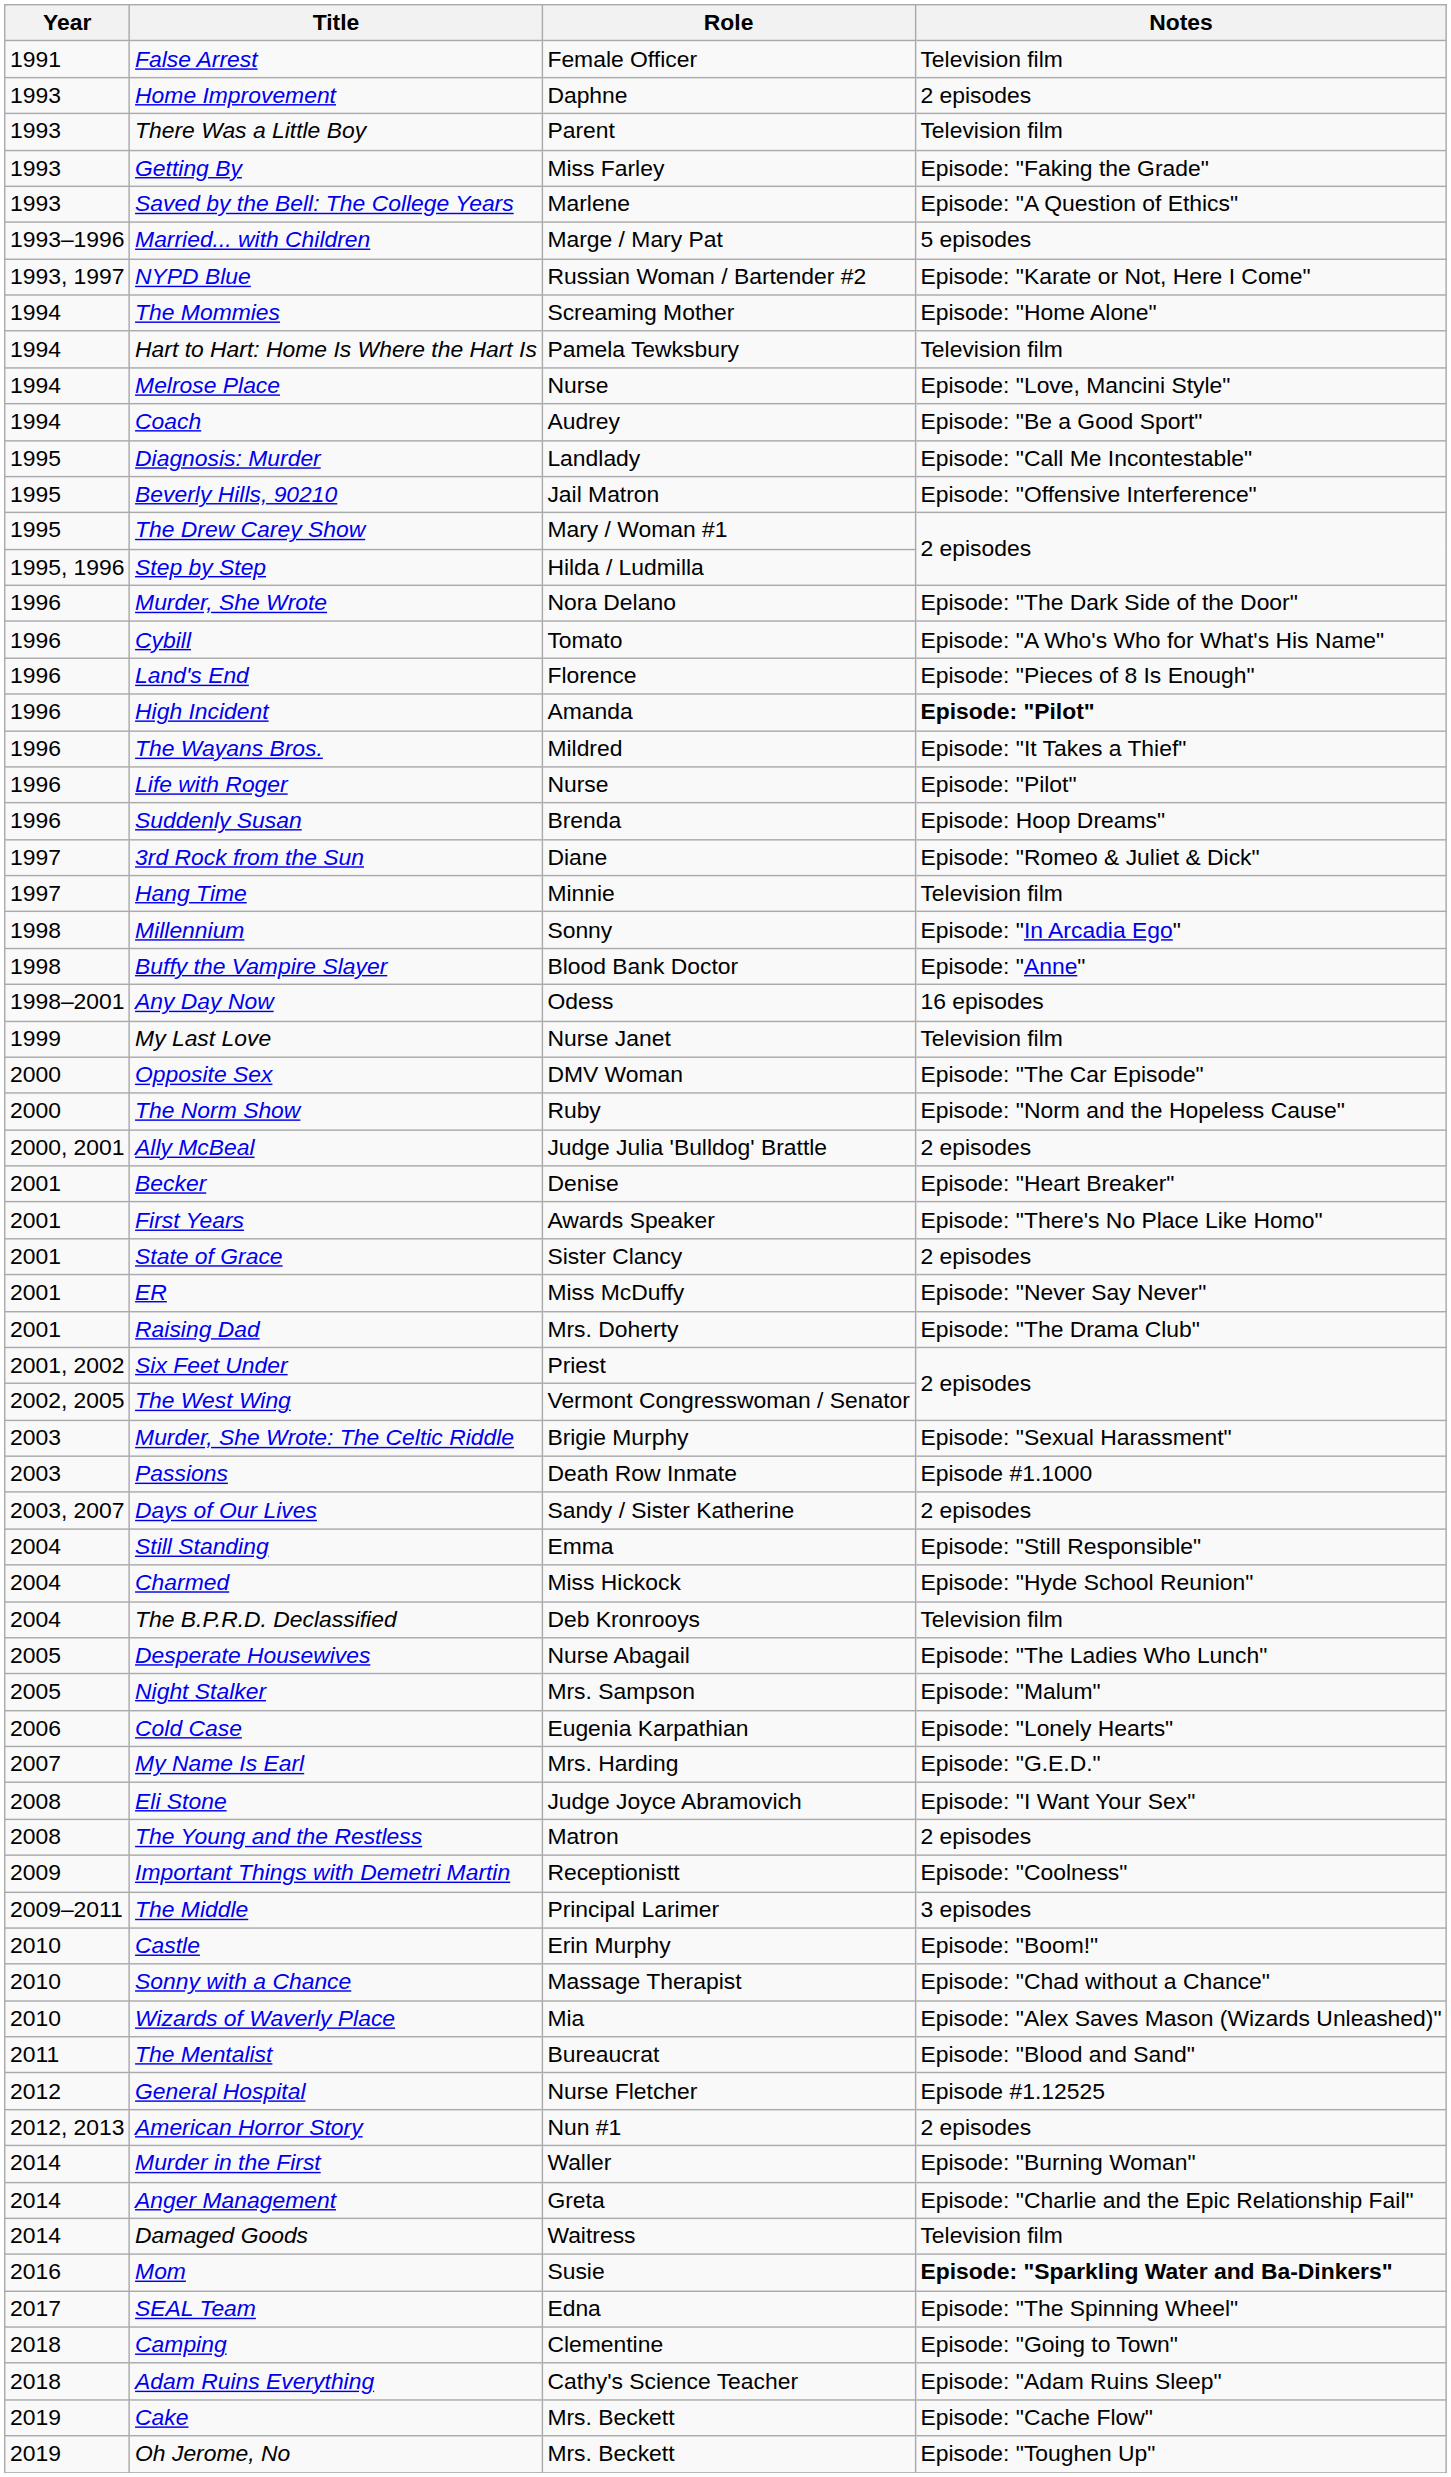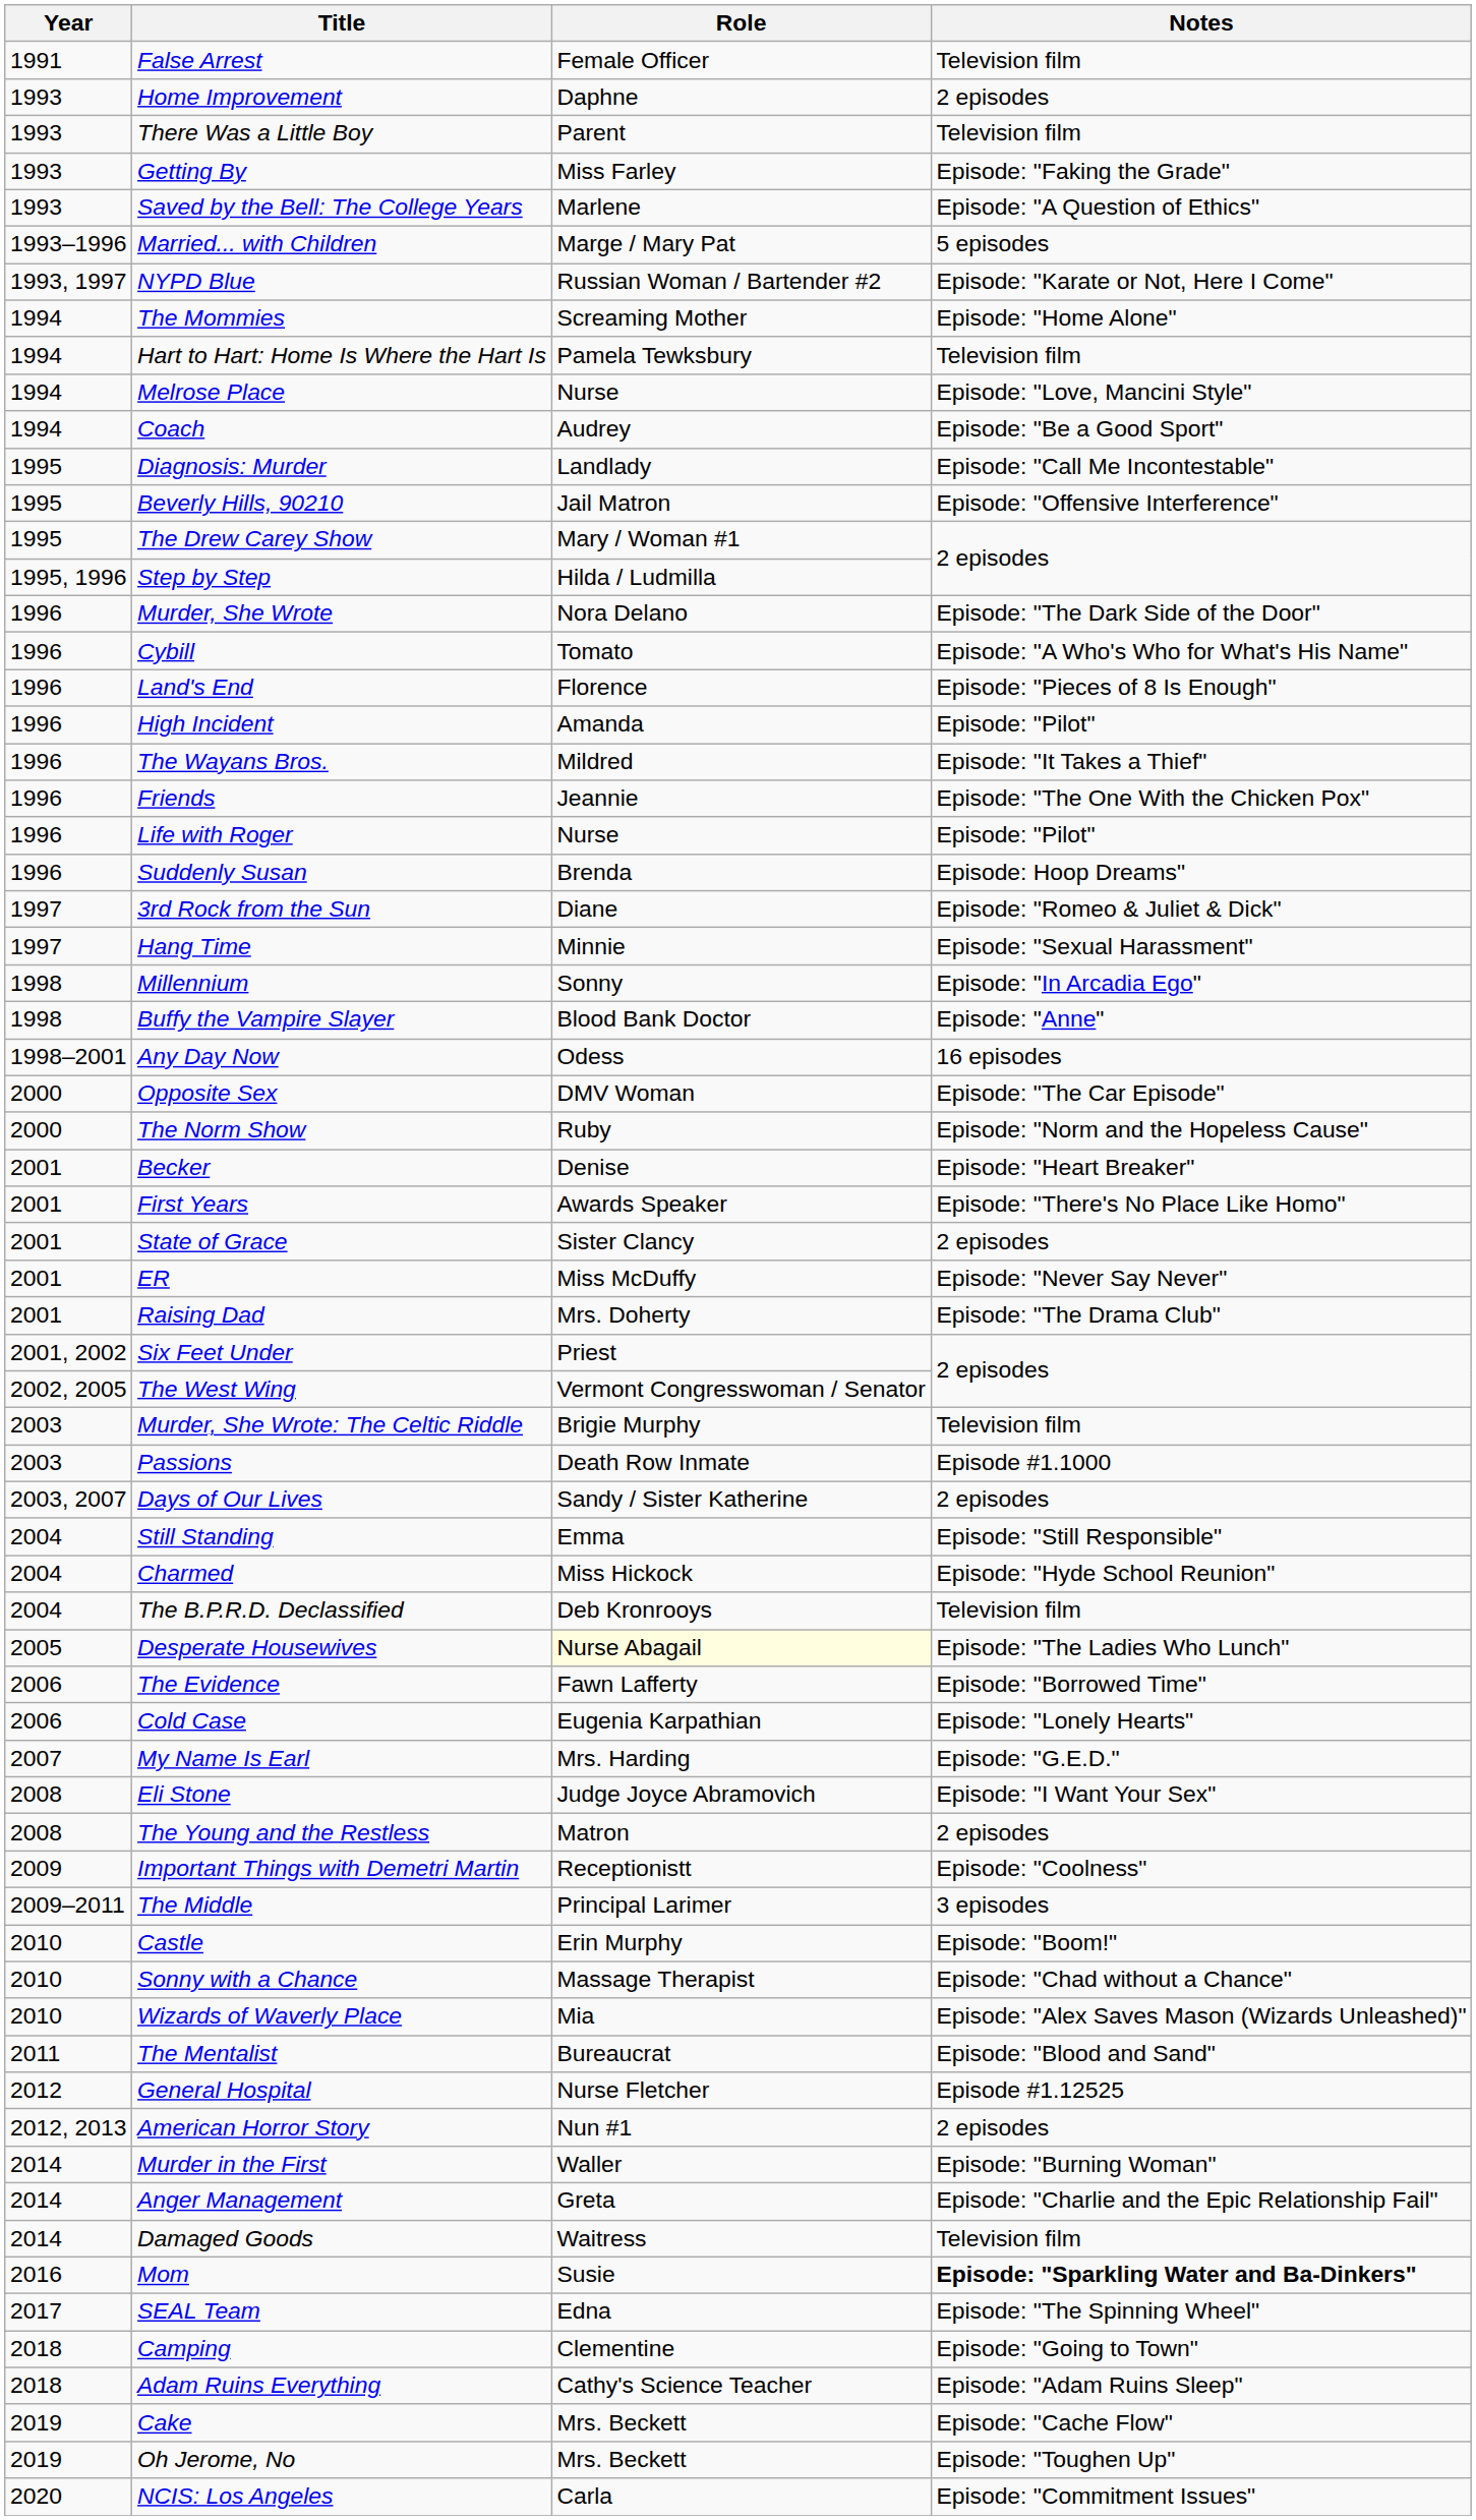 <table class="wikitable sortable">
 <tr>
 <th>Year</th>
 <th>Title</th>
 <th>Role</th>
 <th>Notes</th>
 </tr>
 <tr>
 <td>1991</td>
 <td><a href='#'><em>False Arrest</em></a></td>
 <td>Female Officer</td>
 <td>Television film</td>
 </tr>
 <tr>
 <td>1993</td>
 <td><a href='#'><em>Home Improvement</em></a></td>
 <td>Daphne</td>
 <td>2 episodes</td>
 </tr>
 <tr>
 <td>1993</td>
 <td><em>There Was a Little Boy</em></td>
 <td>Parent</td>
 <td>Television film</td>
 </tr>
 <tr>
 <td>1993</td>
 <td><em><a href='#'>Getting By</a></em></td>
 <td>Miss Farley</td>
 <td>Episode: "Faking the Grade"</td>
 </tr>
 <tr>
 <td>1993</td>
 <td><em><a href='#'>Saved by the Bell: The College Years</a></em></td>
 <td>Marlene</td>
 <td>Episode: "A Question of Ethics"</td>
 </tr>
 <tr>
 <td>1993–1996</td>
 <td><em><a href='#'>Married... with Children</a></em></td>
 <td>Marge / Mary Pat</td>
 <td>5 episodes</td>
 </tr>
 <tr>
 <td>1993, 1997</td>
 <td><em><a href='#'>NYPD Blue</a></em></td>
 <td>Russian Woman / Bartender #2</td>
 <td>Episode: "Karate or Not, Here I Come"</td>
 </tr>
 <tr>
 <td>1994</td>
 <td><a href='#'><em>The Mommies</em></a></td>
 <td>Screaming Mother</td>
 <td>Episode: "Home Alone"</td>
 </tr>
 <tr>
 <td>1994</td>
 <td><em>Hart to Hart: Home Is Where the Hart Is</em></td>
 <td>Pamela Tewksbury</td>
 <td>Television film</td>
 </tr>
 <tr>
 <td>1994</td>
 <td><em><a href='#'>Melrose Place</a></em></td>
 <td>Nurse</td>
 <td>Episode: "Love, Mancini Style"</td>
 </tr>
 <tr>
 <td>1994</td>
 <td><a href='#'><em>Coach</em></a></td>
 <td>Audrey</td>
 <td>Episode: "Be a Good Sport"</td>
 </tr>
 <tr>
 <td>1995</td>
 <td><em><a href='#'>Diagnosis: Murder</a></em></td>
 <td>Landlady</td>
 <td>Episode: "Call Me Incontestable"</td>
 </tr>
 <tr>
 <td>1995</td>
 <td><em><a href='#'>Beverly Hills, 90210</a></em></td>
 <td>Jail Matron</td>
 <td>Episode: "Offensive Interference"</td>
 </tr>
 <tr>
 <td>1995</td>
 <td><em><a href='#'>The Drew Carey Show</a></em></td>
 <td>Mary / Woman #1</td>
 <td rowspan="2">2 episodes</td>
 </tr>
 <tr>
 <td>1995, 1996</td>
 <td><a href='#'><em>Step by Step</em></a></td>
 <td>Hilda / Ludmilla</td>
 </tr>
 <tr>
 <td>1996</td>
 <td><em><a href='#'>Murder, She Wrote</a></em></td>
 <td>Nora Delano</td>
 <td>Episode: "The Dark Side of the Door"</td>
 </tr>
 <tr>
 <td>1996</td>
 <td><em><a href='#'>Cybill</a></em></td>
 <td>Tomato</td>
 <td>Episode: "A Who's Who for What's His Name"</td>
 </tr>
 <tr>
 <td>1996</td>
 <td><a href='#'><em>Land's End</em></a></td>
 <td>Florence</td>
 <td>Episode: "Pieces of 8 Is Enough"</td>
 </tr>
 <tr>
 <td>1996</td>
 <td><em><a href='#'>High Incident</a></em></td>
 <td>Amanda</td>
-<td><strong>Episode: "Pilot"</strong></td>
+<td>Episode: "Pilot"</td>
 </tr>
 <tr>
 <td>1996</td>
 <td><em><a href='#'>The Wayans Bros.</a></em></td>
 <td>Mildred</td>
 <td>Episode: "It Takes a Thief"</td>
+</tr>
+<tr>
+<td>1996</td>
+<td><em><a href='#'>Friends</a></em></td>
+<td>Jeannie</td>
+<td>Episode: "The One With the Chicken Pox"</td>
 </tr>
 <tr>
 <td>1996</td>
 <td><em><a href='#'>Life with Roger</a></em></td>
 <td>Nurse</td>
 <td>Episode: "Pilot"</td>
 </tr>
 <tr>
 <td>1996</td>
 <td><em><a href='#'>Suddenly Susan</a></em></td>
 <td>Brenda</td>
 <td>Episode: Hoop Dreams"</td>
 </tr>
 <tr>
 <td>1997</td>
 <td><em><a href='#'>3rd Rock from the Sun</a></em></td>
 <td>Diane</td>
 <td>Episode: "Romeo & Juliet & Dick"</td>
 </tr>
 <tr>
 <td>1997</td>
 <td><a href='#'><em>Hang Time</em></a></td>
 <td>Minnie</td>
-<td>Television film</td>
+<td>Episode: "Sexual Harassment"</td>
 </tr>
 <tr>
 <td>1998</td>
 <td><a href='#'><em>Millennium</em></a></td>
 <td>Sonny</td>
 <td>Episode: "<a href='#'>In Arcadia Ego</a>"</td>
 </tr>
 <tr>
 <td>1998</td>
 <td><em><a href='#'>Buffy the Vampire Slayer</a></em></td>
 <td>Blood Bank Doctor</td>
 <td>Episode: "<a href='#'>Anne</a>"</td>
 </tr>
 <tr>
 <td>1998–2001</td>
 <td><a href='#'><em>Any Day Now</em></a></td>
 <td>Odess</td>
 <td>16 episodes</td>
 </tr>
 <tr>
-<td>1999</td>
-<td><em>My Last Love</em></td>
-<td>Nurse Janet</td>
-<td>Television film</td>
-</tr>
-<tr>
 <td>2000</td>
 <td><a href='#'><em>Opposite Sex</em></a></td>
 <td>DMV Woman</td>
 <td>Episode: "The Car Episode"</td>
 </tr>
 <tr>
 <td>2000</td>
 <td><em><a href='#'>The Norm Show</a></em></td>
 <td>Ruby</td>
 <td>Episode: "Norm and the Hopeless Cause"</td>
-</tr>
-<tr>
-<td>2000, 2001</td>
-<td><em><a href='#'>Ally McBeal</a></em></td>
-<td>Judge Julia 'Bulldog' Brattle</td>
-<td>2 episodes</td>
 </tr>
 <tr>
 <td>2001</td>
 <td><a href='#'><em>Becker</em></a></td>
 <td>Denise</td>
 <td>Episode: "Heart Breaker"</td>
 </tr>
 <tr>
 <td>2001</td>
 <td><em><a href='#'>First Years</a></em></td>
 <td>Awards Speaker</td>
 <td>Episode: "There's No Place Like Homo"</td>
 </tr>
 <tr>
 <td>2001</td>
 <td><a href='#'><em>State of Grace</em></a></td>
 <td>Sister Clancy</td>
 <td>2 episodes</td>
 </tr>
 <tr>
 <td>2001</td>
 <td><a href='#'><em>ER</em></a></td>
 <td>Miss McDuffy</td>
 <td>Episode: "Never Say Never"</td>
 </tr>
 <tr>
 <td>2001</td>
 <td><em><a href='#'>Raising Dad</a></em></td>
 <td>Mrs. Doherty</td>
 <td>Episode: "The Drama Club"</td>
 </tr>
 <tr>
 <td>2001, 2002</td>
 <td><a href='#'><em>Six Feet Under</em></a></td>
 <td>Priest</td>
 <td rowspan="2">2 episodes</td>
 </tr>
 <tr>
 <td>2002, 2005</td>
 <td><em><a href='#'>The West Wing</a></em></td>
 <td>Vermont Congresswoman / Senator</td>
 </tr>
 <tr>
 <td>2003</td>
 <td><em><a href='#'>Murder, She Wrote: The Celtic Riddle</a></em></td>
 <td>Brigie Murphy</td>
-<td>Episode: "Sexual Harassment"</td>
+<td>Television film</td>
 </tr>
 <tr>
 <td>2003</td>
 <td><em><a href='#'>Passions</a></em></td>
 <td>Death Row Inmate</td>
 <td>Episode #1.1000</td>
 </tr>
 <tr>
 <td>2003, 2007</td>
 <td><em><a href='#'>Days of Our Lives</a></em></td>
 <td>Sandy / Sister Katherine</td>
 <td>2 episodes</td>
 </tr>
 <tr>
 <td>2004</td>
 <td><a href='#'><em>Still Standing</em></a></td>
 <td>Emma</td>
 <td>Episode: "Still Responsible"</td>
 </tr>
 <tr>
 <td>2004</td>
 <td><em><a href='#'>Charmed</a></em></td>
 <td>Miss Hickock</td>
 <td>Episode: "Hyde School Reunion"</td>
 </tr>
 <tr>
 <td>2004</td>
 <td><em>The B.P.R.D. Declassified</em></td>
 <td>Deb Kronrooys</td>
 <td>Television film</td>
 </tr>
 <tr>
 <td>2005</td>
 <td><em><a href='#'>Desperate Housewives</a></em></td>
-<td>Nurse Abagail</td>
+<td style="background: lightyellow;">Nurse Abagail</td>
 <td>Episode: "The Ladies Who Lunch"</td>
 </tr>
 <tr>
-<td>2005</td>
-<td><a href='#'><em>Night Stalker</em></a></td>
-<td>Mrs. Sampson</td>
-<td>Episode: "Malum"</td>
+<td>2006</td>
+<td><a href='#'><em>The Evidence</em></a></td>
+<td>Fawn Lafferty</td>
+<td>Episode: "Borrowed Time"</td>
 </tr>
 <tr>
 <td>2006</td>
 <td><em><a href='#'>Cold Case</a></em></td>
 <td>Eugenia Karpathian</td>
 <td>Episode: "Lonely Hearts"</td>
 </tr>
 <tr>
 <td>2007</td>
 <td><em><a href='#'>My Name Is Earl</a></em></td>
 <td>Mrs. Harding</td>
 <td>Episode: "G.E.D."</td>
 </tr>
 <tr>
 <td>2008</td>
 <td><em><a href='#'>Eli Stone</a></em></td>
 <td>Judge Joyce Abramovich</td>
 <td>Episode: "I Want Your Sex"</td>
 </tr>
 <tr>
 <td>2008</td>
 <td><em><a href='#'>The Young and the Restless</a></em></td>
 <td>Matron</td>
 <td>2 episodes</td>
 </tr>
 <tr>
 <td>2009</td>
 <td><em><a href='#'>Important Things with Demetri Martin</a></em></td>
 <td>Receptionistt</td>
 <td>Episode: "Coolness"</td>
 </tr>
 <tr>
 <td>2009–2011</td>
 <td><a href='#'><em>The Middle</em></a></td>
 <td>Principal Larimer</td>
 <td>3 episodes</td>
 </tr>
 <tr>
 <td>2010</td>
 <td><a href='#'><em>Castle</em></a></td>
 <td>Erin Murphy</td>
 <td>Episode: "Boom!"</td>
 </tr>
 <tr>
 <td>2010</td>
 <td><em><a href='#'>Sonny with a Chance</a></em></td>
 <td>Massage Therapist</td>
 <td>Episode: "Chad without a Chance"</td>
 </tr>
 <tr>
 <td>2010</td>
 <td><em><a href='#'>Wizards of Waverly Place</a></em></td>
 <td>Mia</td>
 <td>Episode: "Alex Saves Mason (Wizards Unleashed)"</td>
 </tr>
 <tr>
 <td>2011</td>
 <td><em><a href='#'>The Mentalist</a></em></td>
 <td>Bureaucrat</td>
 <td>Episode: "Blood and Sand"</td>
 </tr>
 <tr>
 <td>2012</td>
 <td><em><a href='#'>General Hospital</a></em></td>
 <td>Nurse Fletcher</td>
 <td>Episode #1.12525</td>
 </tr>
 <tr>
 <td>2012, 2013</td>
 <td><em><a href='#'>American Horror Story</a></em></td>
 <td>Nun #1</td>
 <td>2 episodes</td>
 </tr>
 <tr>
 <td>2014</td>
 <td><a href='#'><em>Murder in the First</em></a></td>
 <td>Waller</td>
 <td>Episode: "Burning Woman"</td>
 </tr>
 <tr>
 <td>2014</td>
 <td><a href='#'><em>Anger Management</em></a></td>
 <td>Greta</td>
 <td>Episode: "Charlie and the Epic Relationship Fail"</td>
 </tr>
 <tr>
 <td>2014</td>
 <td><em>Damaged Goods</em></td>
 <td>Waitress</td>
 <td>Television film</td>
 </tr>
 <tr>
 <td>2016</td>
 <td><a href='#'><em>Mom</em></a></td>
 <td>Susie</td>
 <td><strong>Episode: "Sparkling Water and Ba-Dinkers"</strong></td>
 </tr>
 <tr>
 <td>2017</td>
 <td><a href='#'><em>SEAL Team</em></a></td>
 <td>Edna</td>
 <td>Episode: "The Spinning Wheel"</td>
 </tr>
 <tr>
 <td>2018</td>
 <td><a href='#'><em>Camping</em></a></td>
 <td>Clementine</td>
 <td>Episode: "Going to Town"</td>
 </tr>
 <tr>
 <td>2018</td>
 <td><em><a href='#'>Adam Ruins Everything</a></em></td>
 <td>Cathy's Science Teacher</td>
 <td>Episode: "Adam Ruins Sleep"</td>
 </tr>
 <tr>
 <td>2019</td>
 <td><a href='#'><em>Cake</em></a></td>
 <td>Mrs. Beckett</td>
 <td>Episode: "Cache Flow"</td>
 </tr>
 <tr>
 <td>2019</td>
 <td><em>Oh Jerome, No</em></td>
 <td>Mrs. Beckett</td>
 <td>Episode: "Toughen Up"</td>
 </tr>
+<tr>
+<td>2020</td>
+<td><em><a href='#'>NCIS: Los Angeles</a></em></td>
+<td>Carla</td>
+<td>Episode: "Commitment Issues"</td>
+</tr>
 </table>
